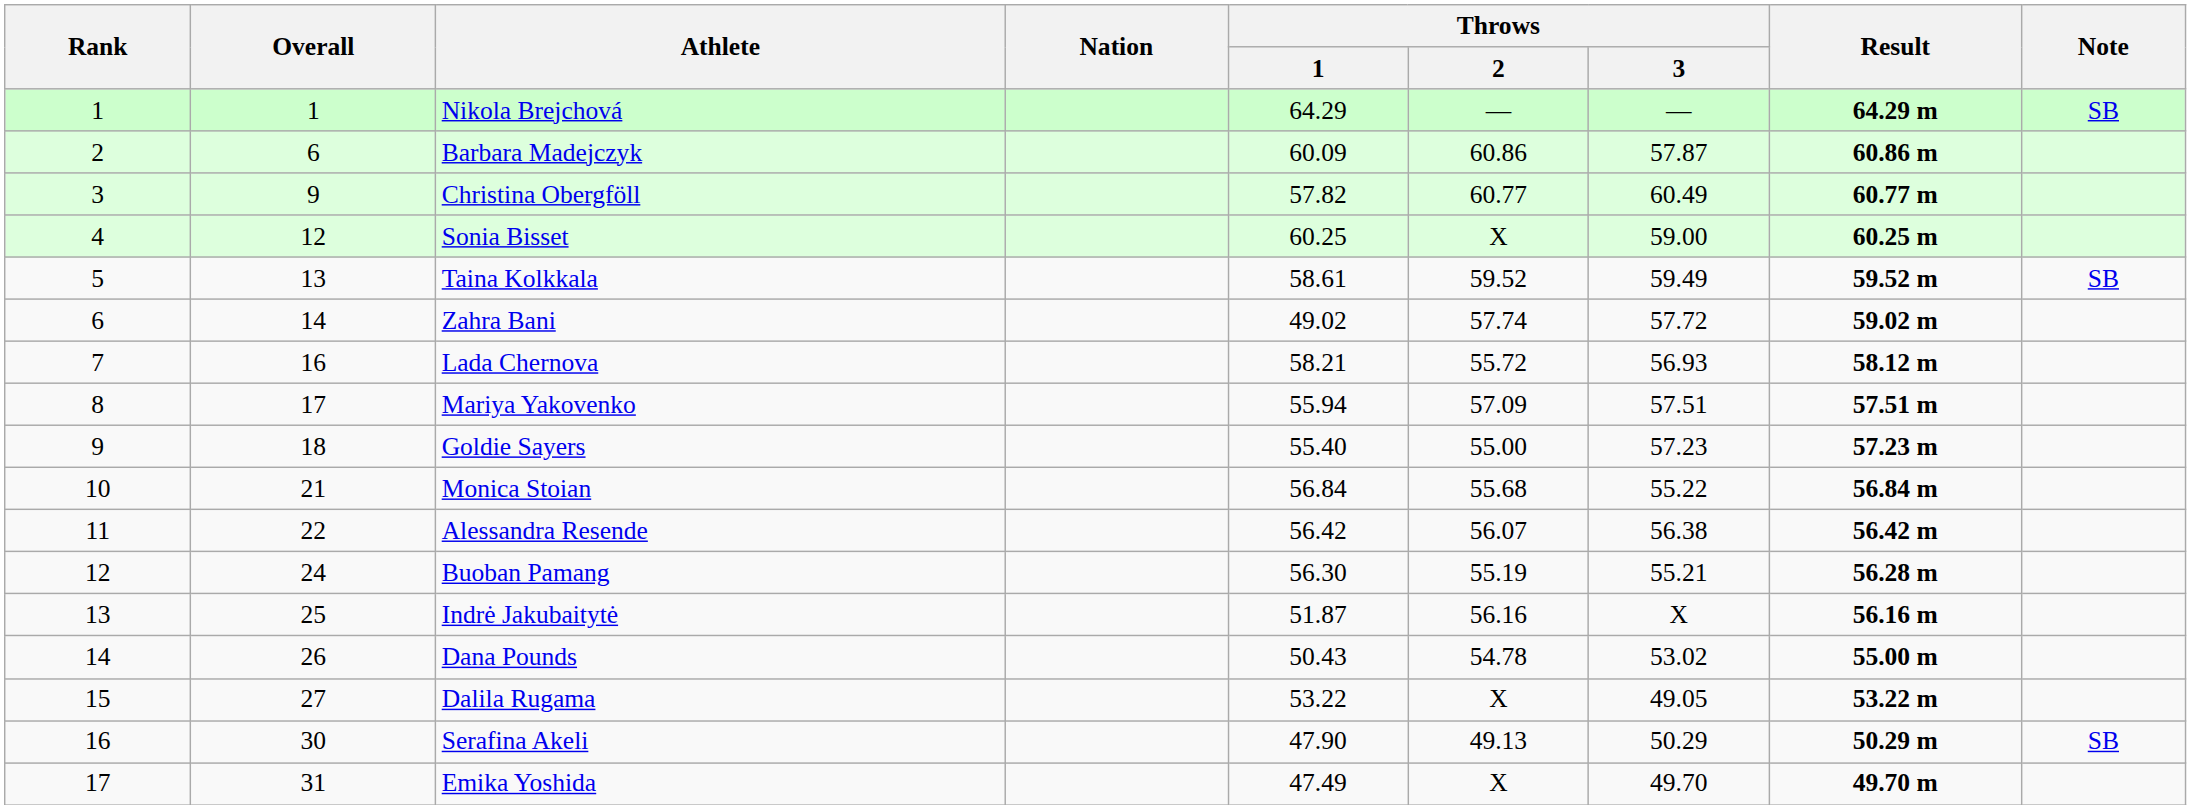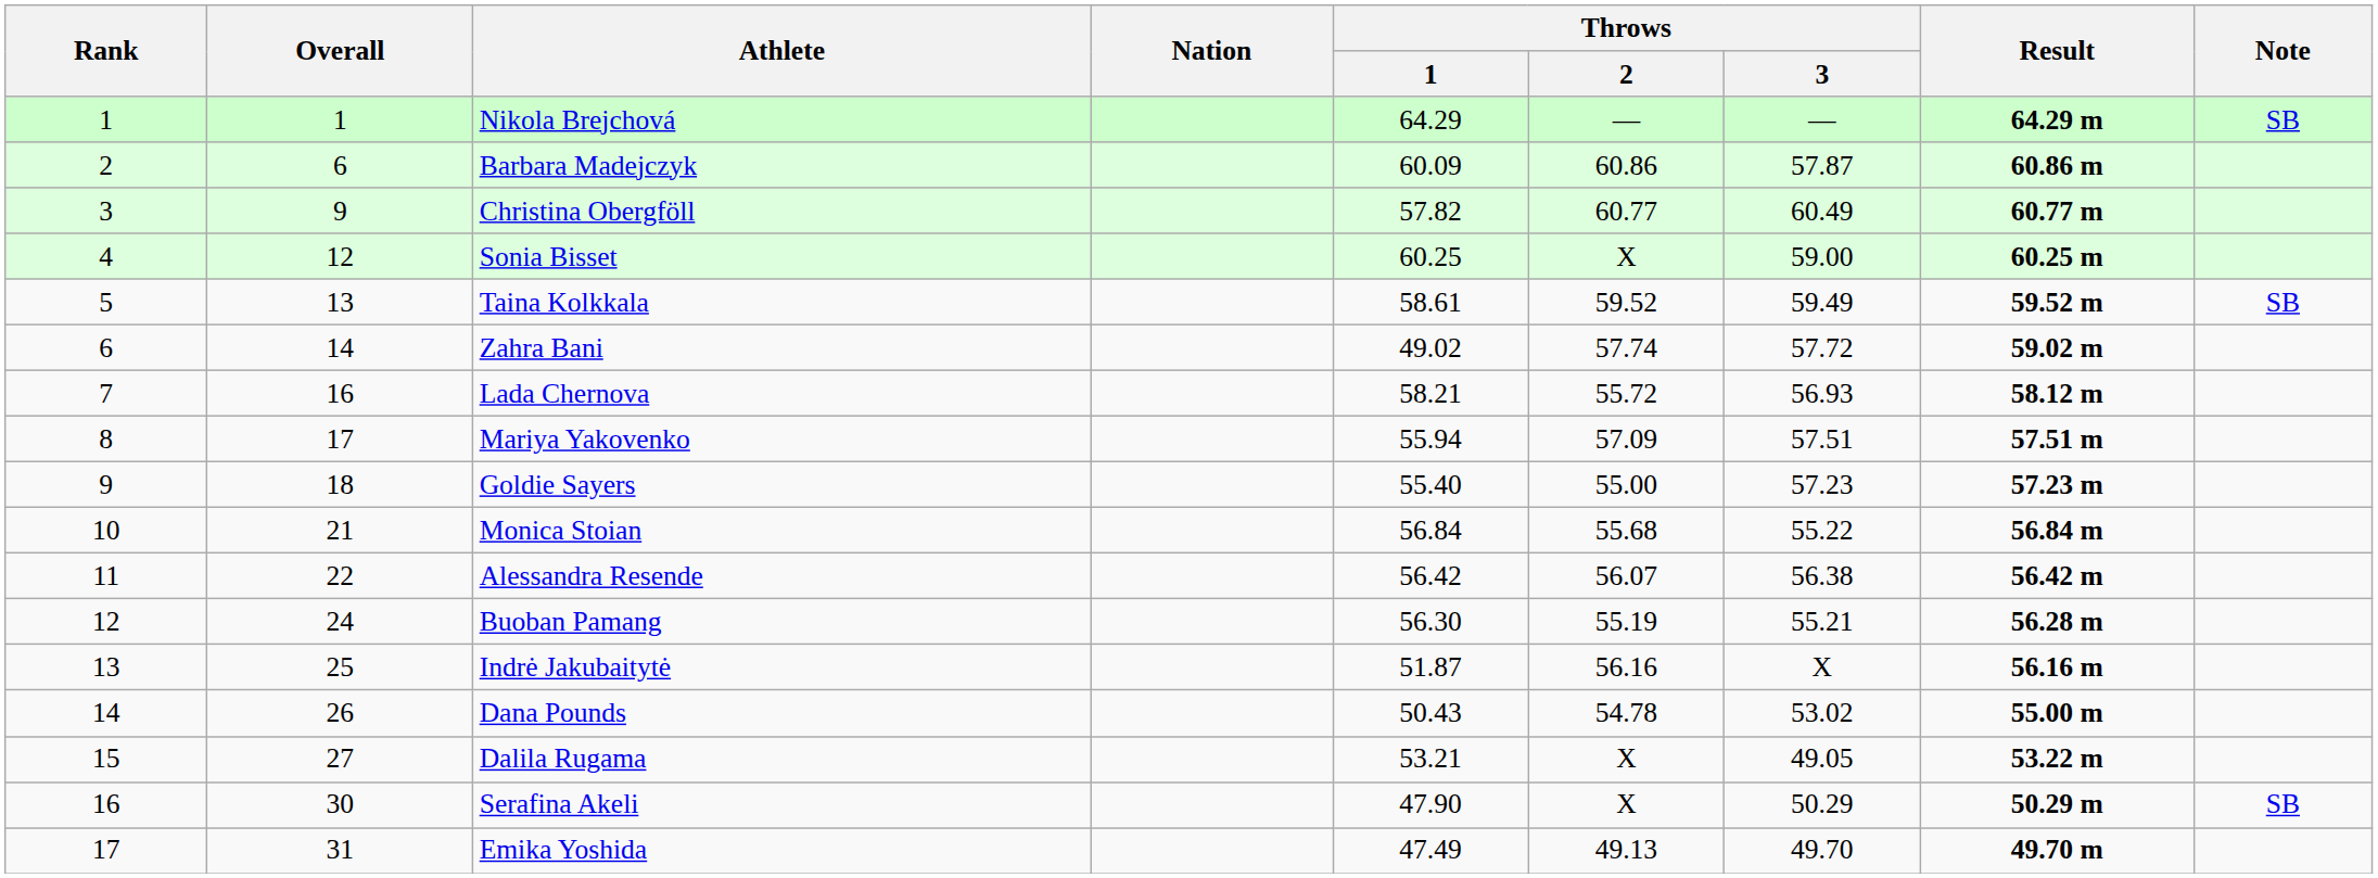 <table class="wikitable" style=" text-align:center; font-size:110%;" width="95%">
 <tr>
 <th rowspan="2">Rank</th>
 <th rowspan="2">Overall</th>
 <th rowspan="2">Athlete</th>
 <th rowspan="2">Nation</th>
 <th colspan="3">Throws</th>
 <th rowspan="2">Result</th>
 <th rowspan="2">Note</th>
 </tr>
 <tr>
 <th>1</th>
 <th>2</th>
 <th>3</th>
 </tr>
 <tr bgcolor=#CCFFCC>
 <td>1</td>
 <td>1</td>
 <td align=left><a href='#'>Nikola Brejchová</a></td>
 <td align=left></td>
 <td>64.29</td>
 <td>—</td>
 <td>—</td>
 <td><strong>64.29 m</strong></td>
 <td><a href='#'>SB</a></td>
 </tr>
 <tr bgcolor=#DDFFDD>
 <td>2</td>
 <td>6</td>
 <td align=left><a href='#'>Barbara Madejczyk</a></td>
 <td align=left></td>
 <td>60.09</td>
 <td>60.86</td>
 <td>57.87</td>
 <td><strong>60.86 m</strong></td>
 <td></td>
 </tr>
 <tr bgcolor=#DDFFDD>
 <td>3</td>
 <td>9</td>
 <td align=left><a href='#'>Christina Obergföll</a></td>
 <td align=left></td>
 <td>57.82</td>
 <td>60.77</td>
 <td>60.49</td>
 <td><strong>60.77 m</strong></td>
 <td></td>
 </tr>
 <tr bgcolor=#DDFFDD>
 <td>4</td>
 <td>12</td>
 <td align=left><a href='#'>Sonia Bisset</a></td>
 <td align=left></td>
 <td>60.25</td>
 <td>X</td>
 <td>59.00</td>
 <td><strong>60.25 m</strong></td>
 <td></td>
 </tr>
 <tr>
 <td>5</td>
 <td>13</td>
 <td align=left><a href='#'>Taina Kolkkala</a></td>
 <td align=left></td>
 <td>58.61</td>
 <td>59.52</td>
 <td>59.49</td>
 <td><strong>59.52 m</strong></td>
 <td><a href='#'>SB</a></td>
 </tr>
 <tr>
 <td>6</td>
 <td>14</td>
 <td align=left><a href='#'>Zahra Bani</a></td>
 <td align=left></td>
 <td>49.02</td>
 <td>57.74</td>
 <td>57.72</td>
 <td><strong>59.02 m</strong></td>
 <td></td>
 </tr>
 <tr>
 <td>7</td>
 <td>16</td>
 <td align=left><a href='#'>Lada Chernova</a></td>
 <td align=left></td>
 <td>58.21</td>
 <td>55.72</td>
 <td>56.93</td>
 <td><strong>58.12 m</strong></td>
 <td></td>
 </tr>
 <tr>
 <td>8</td>
 <td>17</td>
 <td align=left><a href='#'>Mariya Yakovenko</a></td>
 <td align=left></td>
 <td>55.94</td>
 <td>57.09</td>
 <td>57.51</td>
 <td><strong>57.51 m</strong></td>
 <td></td>
 </tr>
 <tr>
 <td>9</td>
 <td>18</td>
 <td align=left><a href='#'>Goldie Sayers</a></td>
 <td align=left></td>
 <td>55.40</td>
 <td>55.00</td>
 <td>57.23</td>
 <td><strong>57.23 m</strong></td>
 <td></td>
 </tr>
 <tr>
 <td>10</td>
 <td>21</td>
 <td align=left><a href='#'>Monica Stoian</a></td>
 <td align=left></td>
 <td>56.84</td>
 <td>55.68</td>
 <td>55.22</td>
 <td><strong>56.84 m </strong></td>
 <td></td>
 </tr>
 <tr>
 <td>11</td>
 <td>22</td>
 <td align=left><a href='#'>Alessandra Resende</a></td>
 <td align=left></td>
 <td>56.42</td>
 <td>56.07</td>
 <td>56.38</td>
 <td><strong>56.42 m  </strong></td>
 <td></td>
 </tr>
 <tr>
 <td>12</td>
 <td>24</td>
 <td align=left><a href='#'>Buoban Pamang</a></td>
 <td align=left></td>
 <td>56.30</td>
 <td>55.19</td>
 <td>55.21</td>
 <td><strong>56.28 m </strong></td>
 <td></td>
 </tr>
 <tr>
 <td>13</td>
 <td>25</td>
 <td align=left><a href='#'>Indrė Jakubaitytė</a></td>
 <td align=left></td>
 <td>51.87</td>
 <td>56.16</td>
 <td>X</td>
 <td><strong>56.16 m </strong></td>
 <td></td>
 </tr>
 <tr>
 <td>14</td>
 <td>26</td>
 <td align=left><a href='#'>Dana Pounds</a></td>
 <td align=left></td>
 <td>50.43</td>
 <td>54.78</td>
 <td>53.02</td>
 <td><strong>55.00 m </strong></td>
 <td></td>
 </tr>
 <tr>
 <td>15</td>
 <td>27</td>
 <td align=left><a href='#'>Dalila Rugama</a></td>
 <td align=left></td>
-<td>53.22</td>
+<td>53.21</td>
 <td>X</td>
 <td>49.05</td>
 <td><strong>53.22 m </strong></td>
 <td></td>
 </tr>
 <tr>
 <td>16</td>
 <td>30</td>
 <td align=left><a href='#'>Serafina Akeli</a></td>
 <td align=left></td>
 <td>47.90</td>
-<td>49.13</td>
+<td>X</td>
 <td>50.29</td>
 <td><strong>50.29 m</strong></td>
 <td><a href='#'>SB</a></td>
 </tr>
 <tr>
 <td>17</td>
 <td>31</td>
 <td align=left><a href='#'>Emika Yoshida</a></td>
 <td align=left></td>
 <td>47.49</td>
-<td>X</td>
+<td>49.13</td>
 <td>49.70</td>
 <td><strong>49.70 m </strong></td>
 <td></td>
 </tr>
 </table>
